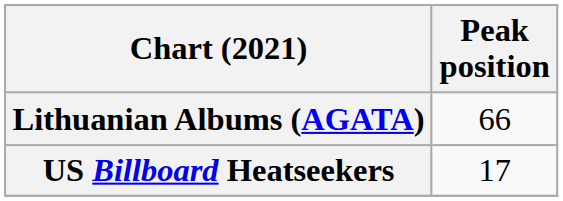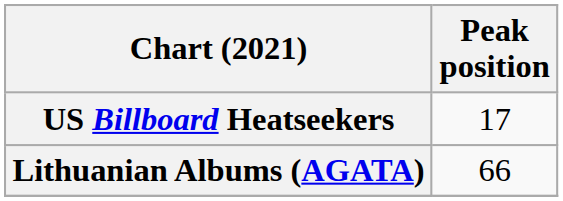 <table class="wikitable plainrowheaders" style="text-align:center">
 <tr>
 <th scope="col">Chart (2021)</th>
 <th scope="col">Peak <br> position</th>
 </tr>
 <tr>
+<th scope="row">US <a href='#'><em>Billboard</em></a> Heatseekers</th>
+<td>17</td>
+</tr>
+<tr>
 <th scope="row">Lithuanian Albums (<a href='#'>AGATA</a>)</th>
 <td>66</td>
 </tr>
 <tr>
-<th scope="row">US <a href='#'><em>Billboard</em></a> Heatseekers</th>
-<td>17</td>
-</tr>
-<tr>
 </tr>
 </table>
